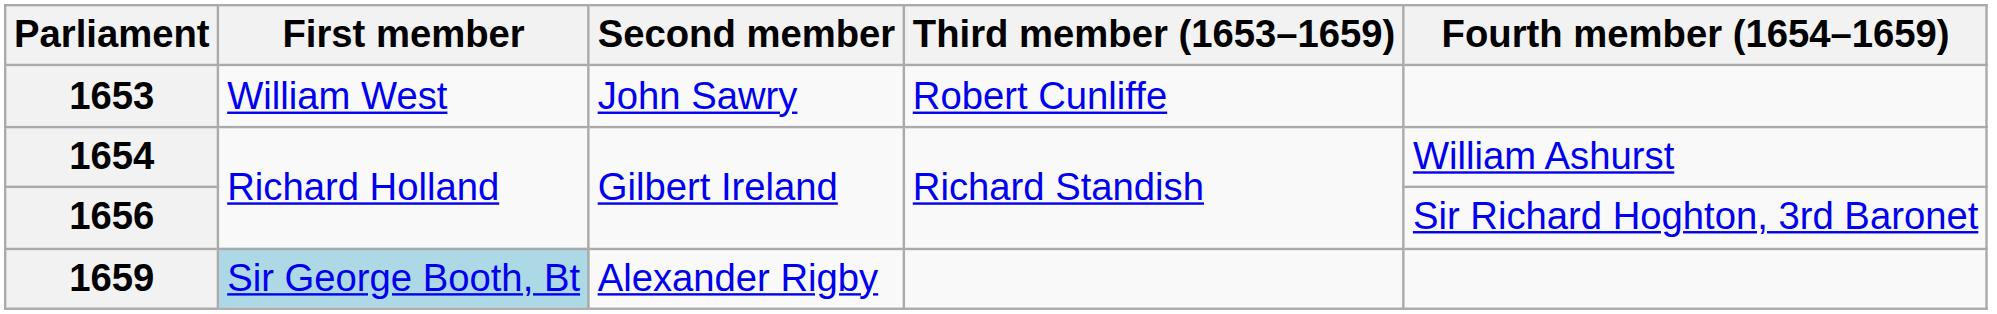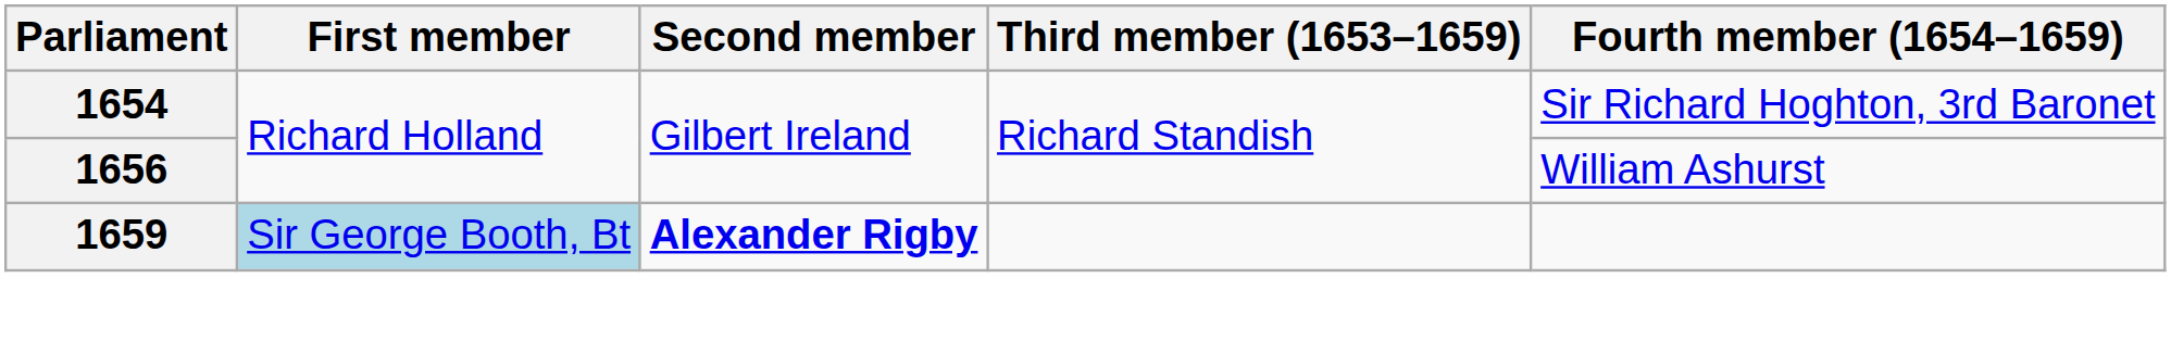 <table class="wikitable">
 <tr>
 <th scope="col">Parliament</th>
 <th scope="col">First member</th>
 <th scope="col">Second member</th>
 <th scope="col">Third member (1653–1659)</th>
 <th scope="col">Fourth member (1654–1659)</th>
 </tr>
 <tr>
-<th scope="row">1653</th>
-<td><a href='#'>William West</a></td>
-<td><a href='#'>John Sawry</a></td>
-<td><a href='#'>Robert Cunliffe</a></td>
-<td></td>
-</tr>
-<tr>
 <th scope="row">1654</th>
 <td rowspan="2"><a href='#'>Richard Holland</a></td>
 <td rowspan="2"><a href='#'>Gilbert Ireland</a></td>
 <td rowspan="2"><a href='#'>Richard Standish</a></td>
-<td><a href='#'>William Ashurst</a></td>
+<td><a href='#'>Sir Richard Hoghton, 3rd Baronet</a></td>
 </tr>
 <tr>
 <th scope="row">1656</th>
-<td><a href='#'>Sir Richard Hoghton, 3rd Baronet</a></td>
+<td><a href='#'>William Ashurst</a></td>
 </tr>
 <tr>
 <th scope="row">1659</th>
 <td style="background: lightblue;"><a href='#'>Sir George Booth, Bt</a></td>
-<td><a href='#'>Alexander Rigby</a></td>
+<td><strong><a href='#'>Alexander Rigby</a></strong></td>
 <td></td>
 <td></td>
 </tr>
 </table>
